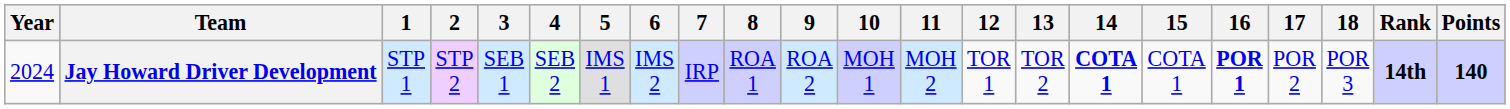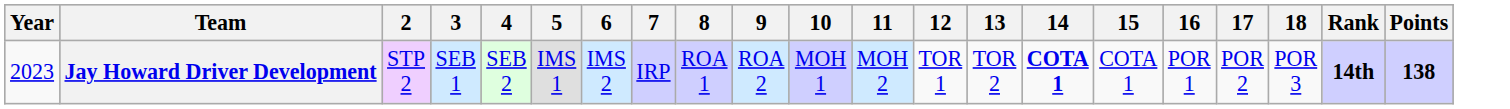 <table class="wikitable" style="text-align:center; font-size:85%">
 <tr>
 <th>Year</th>
 <th>Team</th>
-<th>1</th>
 <th>2</th>
 <th>3</th>
 <th>4</th>
 <th>5</th>
 <th>6</th>
 <th>7</th>
 <th>8</th>
 <th>9</th>
 <th>10</th>
 <th>11</th>
 <th>12</th>
 <th>13</th>
 <th>14</th>
 <th>15</th>
 <th>16</th>
 <th>17</th>
 <th>18</th>
 <th>Rank</th>
 <th>Points</th>
 </tr>
 <tr>
-<td><a href='#'>2024</a></td>
+<td><a href='#'>2023</a></td>
 <th nowrap><a href='#'>Jay Howard Driver Development</a></th>
-<td style="background:#CFEAFF;"><a href='#'>STP<br>1</a><br></td>
 <td style="background:#EFCFFF;"><a href='#'>STP<br>2</a><br></td>
 <td style="background:#CFEAFF;"><a href='#'>SEB<br>1</a><br></td>
 <td style="background:#DFFFDF;"><a href='#'>SEB<br>2</a><br></td>
 <td style="background:#DFDFDF;"><a href='#'>IMS<br>1</a><br></td>
 <td style="background:#CFEAFF;"><a href='#'>IMS<br>2</a><br></td>
 <td style="background:#CFCFFF;"><a href='#'>IRP</a><br></td>
 <td style="background:#CFCFFF;"><a href='#'>ROA<br>1</a><br></td>
 <td style="background:#CFEAFF;"><a href='#'>ROA<br>2</a><br></td>
 <td style="background:#CFCFFF;"><a href='#'>MOH<br>1</a><br></td>
 <td style="background:#CFEAFF;"><a href='#'>MOH<br>2</a><br></td>
 <td style="background:#;"><a href='#'>TOR<br>1</a><br></td>
 <td style="background:#;"><a href='#'>TOR<br>2</a><br></td>
 <td style="background:#;"><strong><a href='#'>COTA<br>1</a><br></strong></td>
 <td style="background:#;"><a href='#'>COTA<br>1</a><br></td>
-<td style="background:#;"><strong><a href='#'>POR<br>1</a><br></strong></td>
+<td style="background:#;"><a href='#'>POR<br>1</a><br></td>
 <td style="background:#;"><a href='#'>POR<br>2</a><br></td>
 <td style="background:#;"><a href='#'>POR<br>3</a><br></td>
 <th style="background:#CFCFFF;">14th</th>
-<th style="background:#CFCFFF;">140</th>
+<th style="background:#CFCFFF;">138</th>
 </tr>
 </table>
